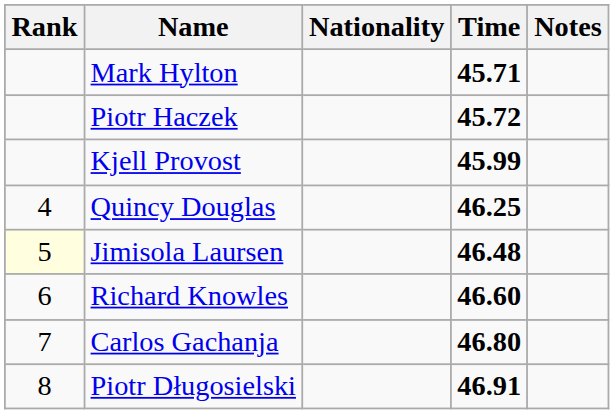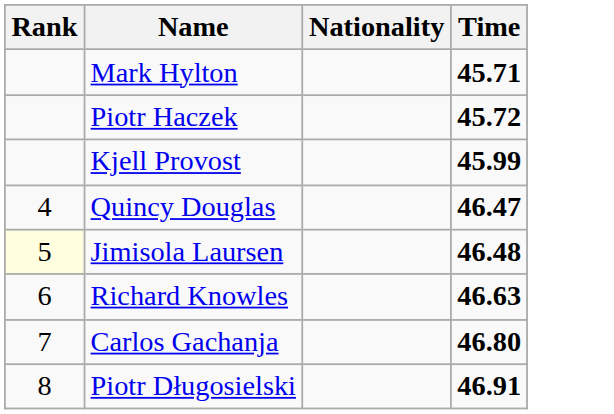 <table class="wikitable sortable" style="text-align:center">
 <tr>
 <th>Rank</th>
 <th>Name</th>
 <th>Nationality</th>
 <th>Time</th>
-<th>Notes</th>
 </tr>
 <tr>
 <td></td>
 <td align=left><a href='#'>Mark Hylton</a></td>
 <td align=left></td>
 <td><strong>45.71</strong></td>
-<td></td>
 </tr>
 <tr>
 <td></td>
 <td align=left><a href='#'>Piotr Haczek</a></td>
 <td align=left></td>
 <td><strong>45.72</strong></td>
-<td></td>
 </tr>
 <tr>
 <td></td>
 <td align=left><a href='#'>Kjell Provost</a></td>
 <td align=left></td>
 <td><strong>45.99</strong></td>
-<td></td>
 </tr>
 <tr>
 <td>4</td>
 <td align=left><a href='#'>Quincy Douglas</a></td>
 <td align=left></td>
-<td><strong>46.25</strong></td>
-<td></td>
+<td><strong>46.47</strong></td>
 </tr>
 <tr>
 <td style="background: lightyellow;">5</td>
 <td align=left><a href='#'>Jimisola Laursen</a></td>
 <td align=left></td>
 <td><strong>46.48</strong></td>
-<td></td>
 </tr>
 <tr>
 <td>6</td>
 <td align=left><a href='#'>Richard Knowles</a></td>
 <td align=left></td>
-<td><strong>46.60</strong></td>
-<td></td>
+<td><strong>46.63</strong></td>
 </tr>
 <tr>
 <td>7</td>
 <td align=left><a href='#'>Carlos Gachanja</a></td>
 <td align=left></td>
 <td><strong>46.80</strong></td>
-<td></td>
 </tr>
 <tr>
 <td>8</td>
 <td align=left><a href='#'>Piotr Długosielski</a></td>
 <td align=left></td>
 <td><strong>46.91</strong></td>
-<td></td>
 </tr>
 </table>
